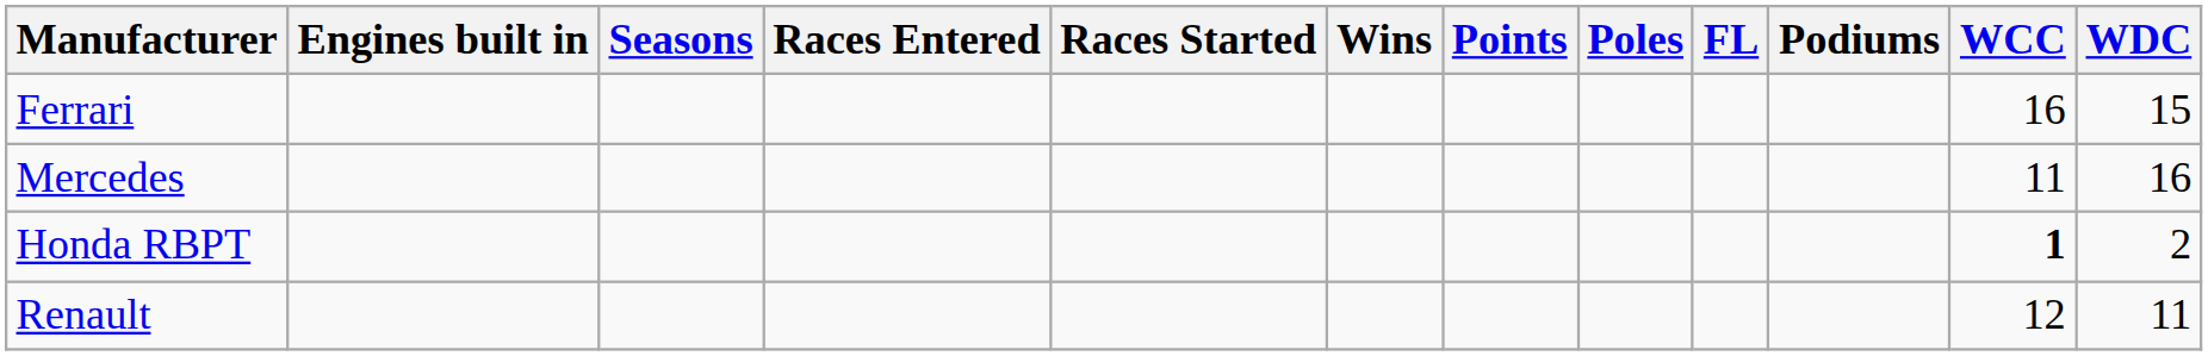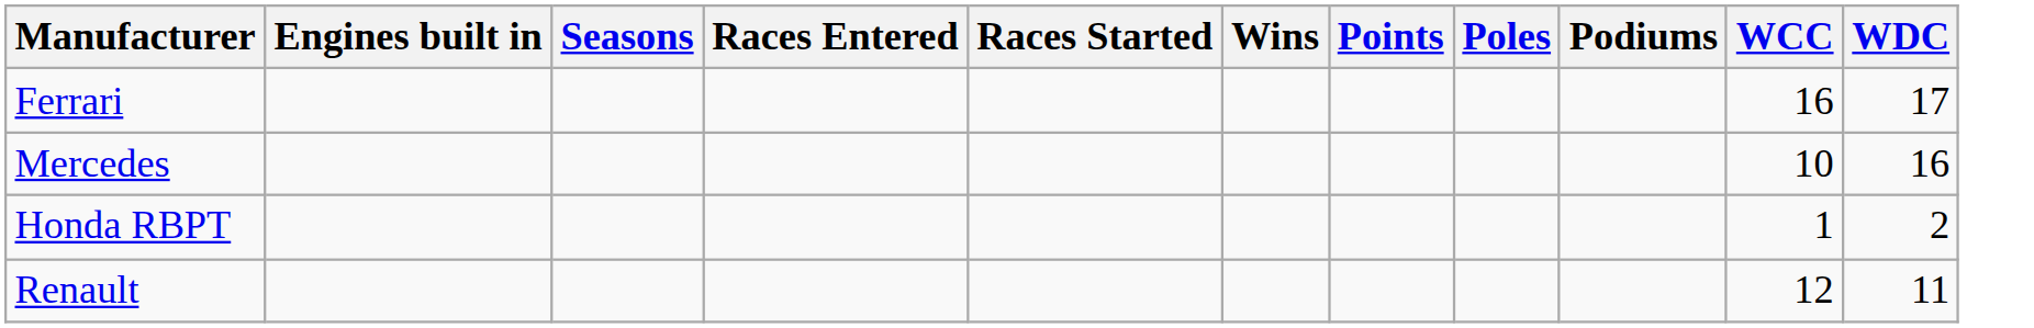 <table class="wikitable sortable" style="text-align:right;">
 <tr>
 <th>Manufacturer</th>
 <th>Engines built in</th>
 <th><a href='#'>Seasons</a></th>
 <th>Races Entered</th>
 <th>Races Started</th>
 <th>Wins</th>
 <th><a href='#'>Points</a></th>
 <th><a href='#'>Poles</a></th>
-<th><a href='#'>FL</a></th>
 <th>Podiums</th>
 <th><a href='#'>WCC</a></th>
 <th><a href='#'>WDC</a></th>
 </tr>
 <tr>
 <td align="left"><a href='#'>Ferrari</a></td>
 <td align="left"></td>
 <td align="left"></td>
 <td></td>
 <td></td>
 <td></td>
 <td></td>
 <td></td>
 <td></td>
-<td></td>
 <td>16</td>
-<td>15</td>
+<td>17</td>
 </tr>
 <tr>
 <td align="left"><a href='#'>Mercedes</a></td>
 <td align="left"></td>
 <td align="left"></td>
 <td></td>
 <td></td>
 <td></td>
 <td></td>
 <td></td>
 <td></td>
-<td></td>
-<td>11</td>
+<td>10</td>
 <td>16</td>
 </tr>
 <tr>
 <td align="left"><a href='#'>Honda RBPT</a></td>
 <td align="left"></td>
 <td align="left"></td>
 <td></td>
 <td></td>
 <td></td>
 <td></td>
 <td></td>
 <td></td>
-<td></td>
-<td><strong>1</strong></td>
+<td>1</td>
 <td>2</td>
 </tr>
 <tr>
 <td align="left"><a href='#'>Renault</a></td>
 <td align="left"></td>
 <td align="left"></td>
 <td></td>
 <td></td>
 <td></td>
 <td></td>
 <td></td>
 <td></td>
-<td></td>
 <td>12</td>
 <td>11</td>
 </tr>
 </table>
